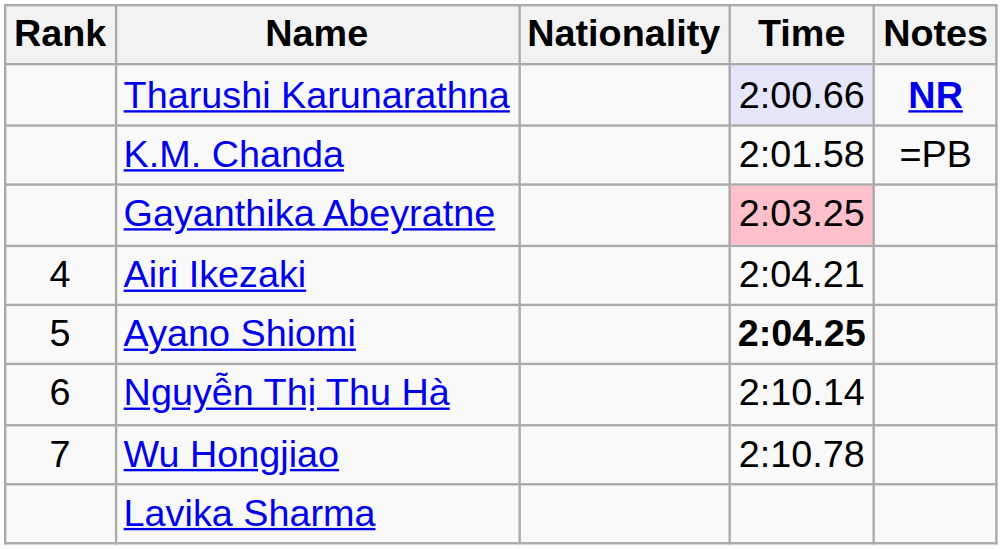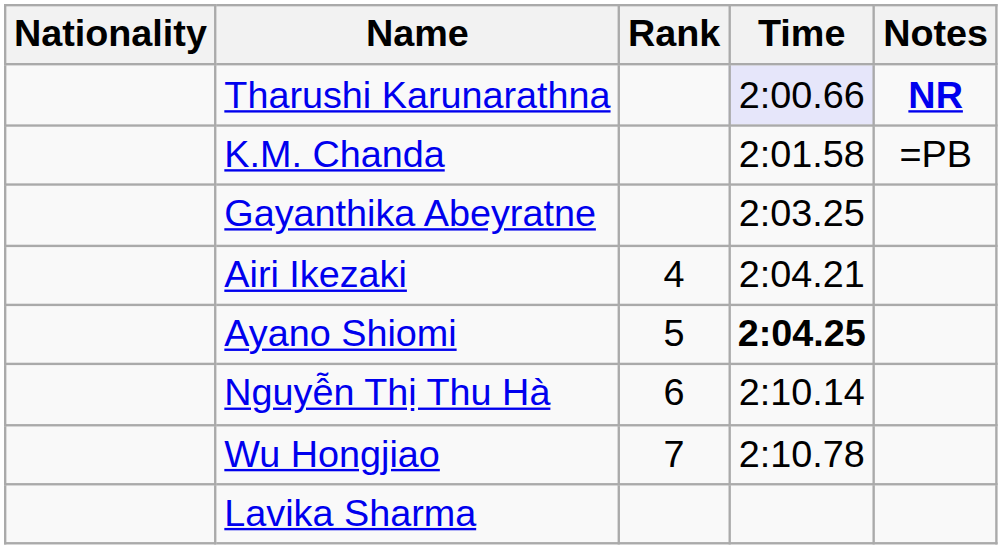 <table class="wikitable sortable" style="text-align:center">
 <tr>
+<th>Nationality</th>
+<th>Name</th>
 <th>Rank</th>
-<th>Name</th>
-<th>Nationality</th>
 <th>Time</th>
 <th>Notes</th>
 </tr>
 <tr>
+<td align=left></td>
+<td align=left><a href='#'>Tharushi Karunarathna</a></td>
 <td></td>
-<td align=left><a href='#'>Tharushi Karunarathna</a></td>
-<td align=left></td>
 <td style="background: lavender;">2:00.66</td>
 <td><strong><a href='#'>NR</a></strong></td>
 </tr>
 <tr>
+<td align=left></td>
+<td align=left><a href='#'>K.M. Chanda</a></td>
 <td></td>
-<td align=left><a href='#'>K.M. Chanda</a></td>
-<td align=left></td>
 <td>2:01.58</td>
 <td>=PB</td>
 </tr>
 <tr>
+<td align=left></td>
+<td align=left><a href='#'>Gayanthika Abeyratne</a></td>
 <td></td>
-<td align=left><a href='#'>Gayanthika Abeyratne</a></td>
-<td align=left></td>
-<td style="background: pink;">2:03.25</td>
+<td>2:03.25</td>
 <td></td>
 </tr>
 <tr>
+<td align=left></td>
+<td align=left><a href='#'>Airi Ikezaki</a></td>
 <td>4</td>
-<td align=left><a href='#'>Airi Ikezaki</a></td>
-<td align=left></td>
 <td>2:04.21</td>
 <td></td>
 </tr>
 <tr>
+<td align=left></td>
+<td align=left><a href='#'>Ayano Shiomi</a></td>
 <td>5</td>
-<td align=left><a href='#'>Ayano Shiomi</a></td>
-<td align=left></td>
 <td><strong>2:04.25</strong></td>
 <td></td>
 </tr>
 <tr>
+<td align=left></td>
+<td align=left><a href='#'>Nguyễn Thị Thu Hà</a></td>
 <td>6</td>
-<td align=left><a href='#'>Nguyễn Thị Thu Hà</a></td>
-<td align=left></td>
 <td>2:10.14</td>
 <td></td>
 </tr>
 <tr>
+<td align=left></td>
+<td align=left><a href='#'>Wu Hongjiao</a></td>
 <td>7</td>
-<td align=left><a href='#'>Wu Hongjiao</a></td>
-<td align=left></td>
 <td>2:10.78</td>
 <td></td>
 </tr>
 <tr>
+<td align=left></td>
+<td align=left><a href='#'>Lavika Sharma</a></td>
 <td></td>
-<td align=left><a href='#'>Lavika Sharma</a></td>
-<td align=left></td>
 <td></td>
 <td></td>
 </tr>
 </table>
